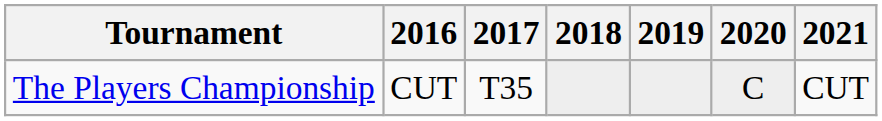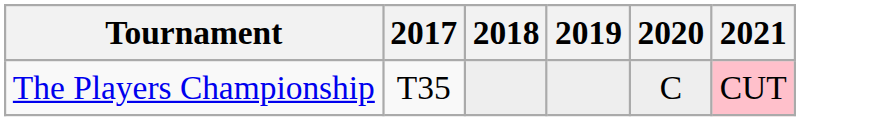 <table class="wikitable" style="font-size:95%;text-align:center;">
 <tr>
 <th>Tournament</th>
-<th>2016</th>
 <th>2017</th>
 <th>2018</th>
 <th>2019</th>
 <th>2020</th>
 <th>2021</th>
 </tr>
 <tr>
 <td align=left><a href='#'>The Players Championship</a></td>
-<td>CUT</td>
 <td>T35</td>
 <td style="background:#eeeeee;"></td>
 <td style="background:#eeeeee;"></td>
 <td style="background:#eeeeee;">C</td>
-<td>CUT</td>
+<td style="background: pink;">CUT</td>
 </tr>
 </table>
